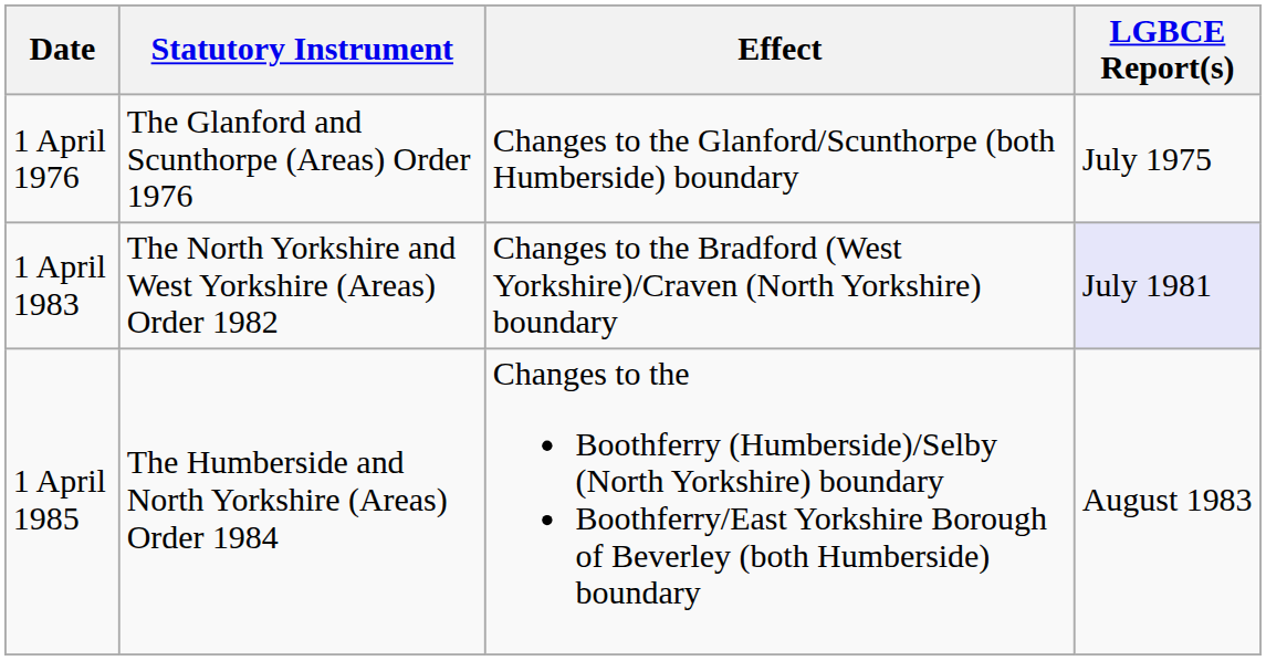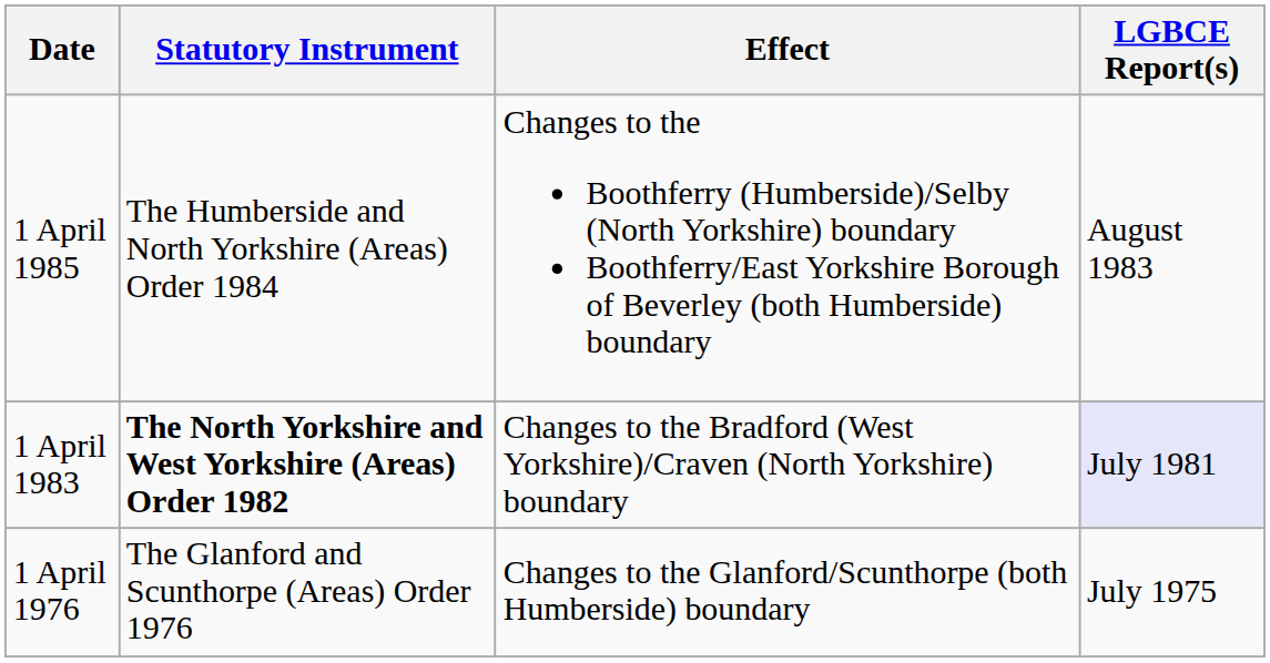 <table class="wikitable sortable">
 <tr>
 <th>Date</th>
 <th><a href='#'>Statutory Instrument</a></th>
 <th>Effect</th>
 <th><a href='#'>LGBCE</a> Report(s)</th>
 </tr>
 <tr>
+<td>1 April 1985</td>
+<td>The Humberside and North Yorkshire (Areas) Order 1984</td>
+<td>Changes to the<br><ul><li>Boothferry (Humberside)/Selby (North Yorkshire) boundary</li><li>Boothferry/East Yorkshire Borough of Beverley (both Humberside) boundary</li></ul></td>
+<td> August 1983</td>
+</tr>
+<tr>
+<td>1 April 1983</td>
+<td><strong>The North Yorkshire and West Yorkshire (Areas) Order 1982</strong></td>
+<td>Changes to the Bradford (West Yorkshire)/Craven (North Yorkshire) boundary</td>
+<td style="background: lavender;"> July 1981</td>
+</tr>
+<tr>
 <td>1 April 1976</td>
 <td>The Glanford and Scunthorpe (Areas) Order 1976</td>
 <td>Changes to the Glanford/Scunthorpe (both Humberside) boundary</td>
 <td> July 1975</td>
 </tr>
-<tr>
-<td>1 April 1983</td>
-<td>The North Yorkshire and West Yorkshire (Areas) Order 1982</td>
-<td>Changes to the Bradford (West Yorkshire)/Craven (North Yorkshire) boundary</td>
-<td style="background: lavender;"> July 1981</td>
-</tr>
-<tr>
-<td>1 April 1985</td>
-<td>The Humberside and North Yorkshire (Areas) Order 1984</td>
-<td>Changes to the<br><ul><li>Boothferry (Humberside)/Selby (North Yorkshire) boundary</li><li>Boothferry/East Yorkshire Borough of Beverley (both Humberside) boundary</li></ul></td>
-<td> August 1983</td>
-</tr>
 </table>
